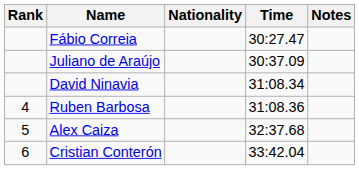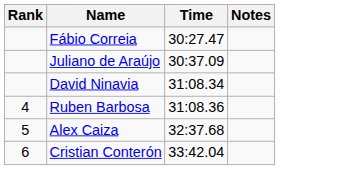 <table class="wikitable sortable" style="text-align:center">
 <tr>
 <th>Rank</th>
 <th>Name</th>
-<th>Nationality</th>
 <th>Time</th>
 <th>Notes</th>
 </tr>
 <tr>
 <td></td>
 <td align=left><a href='#'>Fábio Correia</a></td>
-<td align=left></td>
 <td>30:27.47</td>
 <td></td>
 </tr>
 <tr>
 <td></td>
 <td align=left><a href='#'>Juliano de Araújo</a></td>
-<td align=left></td>
 <td>30:37.09</td>
 <td></td>
 </tr>
 <tr>
 <td></td>
 <td align=left><a href='#'>David Ninavia</a></td>
-<td align=left></td>
 <td>31:08.34</td>
 <td></td>
 </tr>
 <tr>
 <td>4</td>
 <td align=left><a href='#'>Ruben Barbosa</a></td>
-<td align=left></td>
 <td>31:08.36</td>
 <td></td>
 </tr>
 <tr>
 <td>5</td>
 <td align=left><a href='#'>Alex Caiza</a></td>
-<td align=left></td>
 <td>32:37.68</td>
 <td></td>
 </tr>
 <tr>
 <td>6</td>
 <td align=left><a href='#'>Cristian Conterón</a></td>
-<td align=left></td>
 <td>33:42.04</td>
 <td></td>
 </tr>
 </table>
